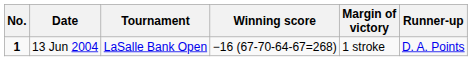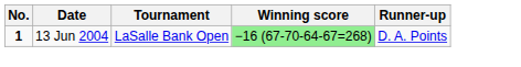 <table class="wikitable" style="font-size:95%;">
 <tr>
 <th>No.</th>
 <th>Date</th>
 <th>Tournament</th>
 <th>Winning score</th>
-<th>Margin of<br>victory</th>
 <th>Runner-up</th>
 </tr>
 <tr>
 <td align=center><strong>1</strong></td>
 <td align=right>13 Jun <a href='#'>2004</a></td>
 <td><a href='#'>LaSalle Bank Open</a></td>
-<td>−16 (67-70-64-67=268)</td>
-<td>1 stroke</td>
+<td style="background: lightgreen;">−16 (67-70-64-67=268)</td>
 <td> <a href='#'>D. A. Points</a></td>
 </tr>
 </table>
